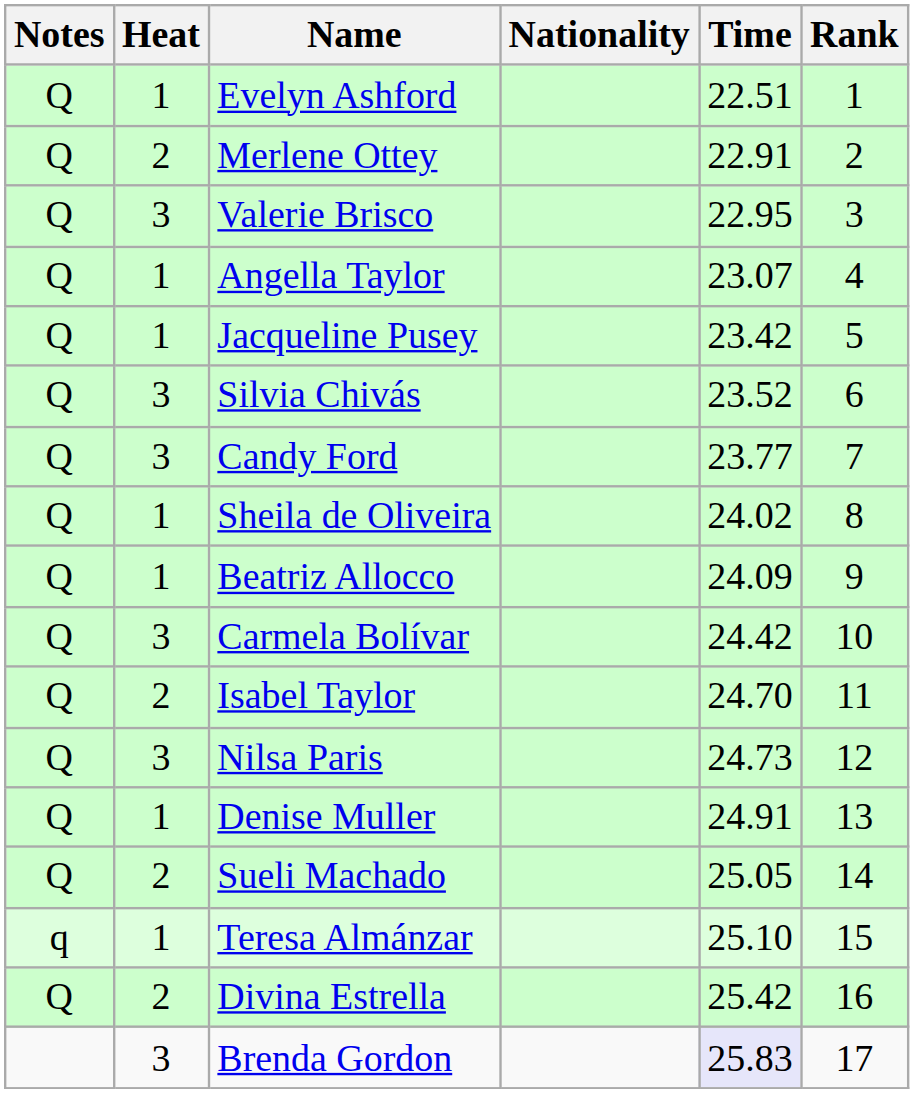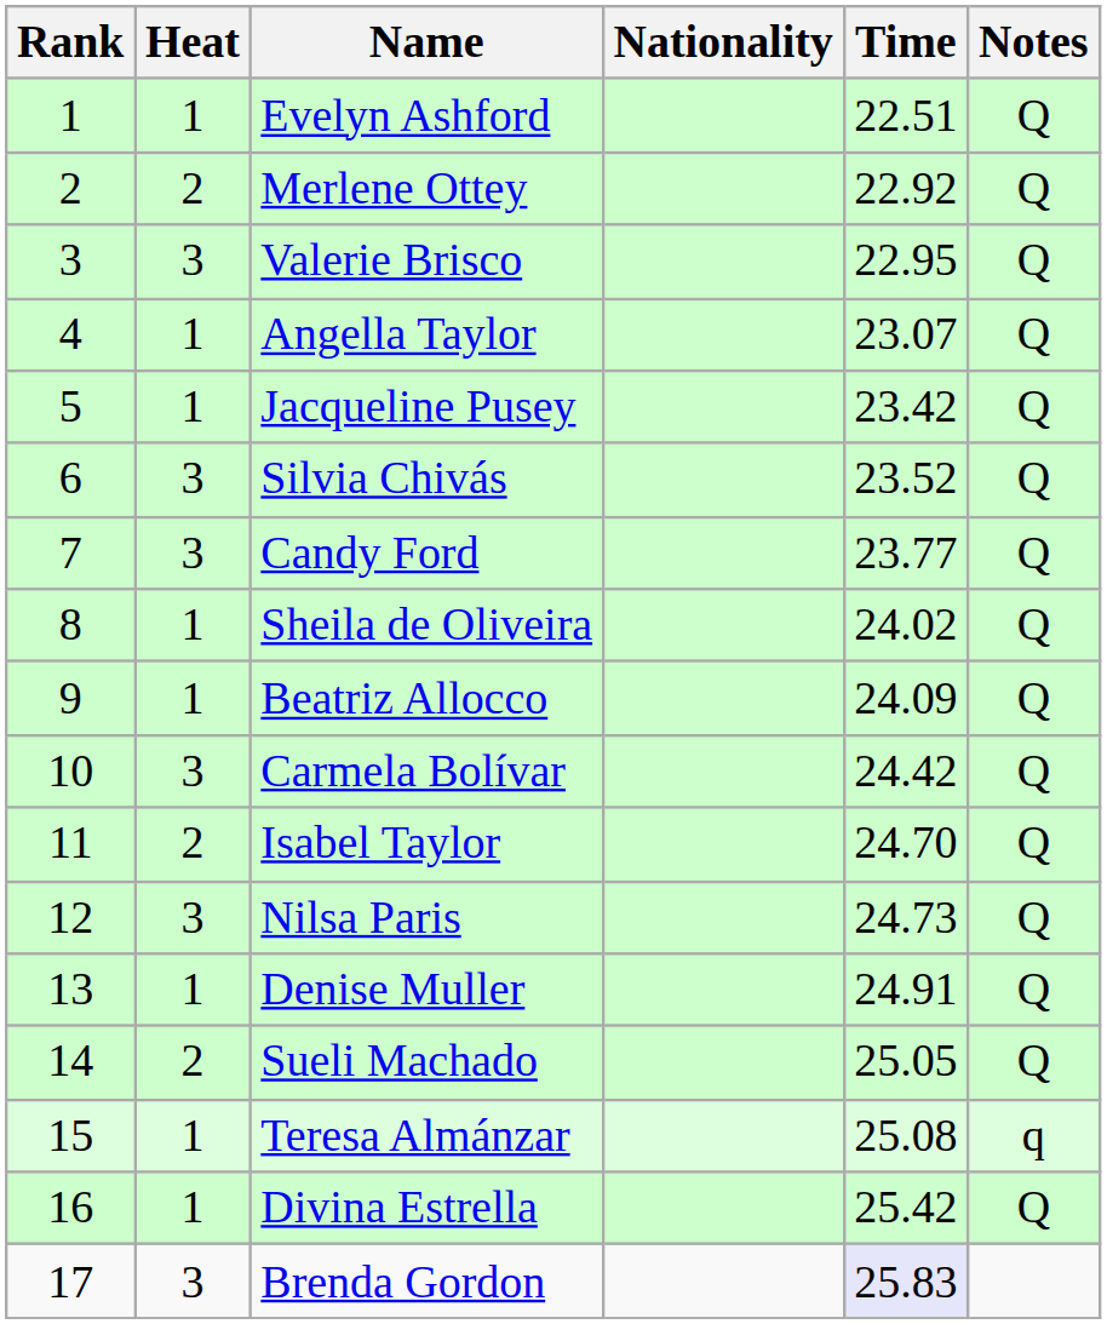 <table class="wikitable sortable" style="text-align:center">
 <tr>
-<th>Notes</th>
+<th>Rank</th>
 <th>Heat</th>
 <th>Name</th>
 <th>Nationality</th>
 <th>Time</th>
-<th>Rank</th>
+<th>Notes</th>
 </tr>
 <tr bgcolor=ccffcc>
-<td>Q</td>
+<td>1</td>
 <td>1</td>
 <td align=left><a href='#'>Evelyn Ashford</a></td>
 <td align=left></td>
 <td>22.51</td>
-<td>1</td>
+<td>Q</td>
 </tr>
 <tr bgcolor=ccffcc>
-<td>Q</td>
+<td>2</td>
 <td>2</td>
 <td align=left><a href='#'>Merlene Ottey</a></td>
 <td align=left></td>
-<td>22.91</td>
-<td>2</td>
+<td>22.92</td>
+<td>Q</td>
 </tr>
 <tr bgcolor=ccffcc>
-<td>Q</td>
+<td>3</td>
 <td>3</td>
 <td align=left><a href='#'>Valerie Brisco</a></td>
 <td align=left></td>
 <td>22.95</td>
-<td>3</td>
+<td>Q</td>
 </tr>
 <tr bgcolor=ccffcc>
-<td>Q</td>
+<td>4</td>
 <td>1</td>
 <td align=left><a href='#'>Angella Taylor</a></td>
 <td align=left></td>
 <td>23.07</td>
-<td>4</td>
+<td>Q</td>
 </tr>
 <tr bgcolor=ccffcc>
-<td>Q</td>
+<td>5</td>
 <td>1</td>
 <td align=left><a href='#'>Jacqueline Pusey</a></td>
 <td align=left></td>
 <td>23.42</td>
-<td>5</td>
+<td>Q</td>
 </tr>
 <tr bgcolor=ccffcc>
-<td>Q</td>
+<td>6</td>
 <td>3</td>
 <td align=left><a href='#'>Silvia Chivás</a></td>
 <td align=left></td>
 <td>23.52</td>
-<td>6</td>
+<td>Q</td>
 </tr>
 <tr bgcolor=ccffcc>
-<td>Q</td>
+<td>7</td>
 <td>3</td>
 <td align=left><a href='#'>Candy Ford</a></td>
 <td align=left></td>
 <td>23.77</td>
-<td>7</td>
+<td>Q</td>
 </tr>
 <tr bgcolor=ccffcc>
-<td>Q</td>
+<td>8</td>
 <td>1</td>
 <td align=left><a href='#'>Sheila de Oliveira</a></td>
 <td align=left></td>
 <td>24.02</td>
-<td>8</td>
+<td>Q</td>
 </tr>
 <tr bgcolor=ccffcc>
-<td>Q</td>
+<td>9</td>
 <td>1</td>
 <td align=left><a href='#'>Beatriz Allocco</a></td>
 <td align=left></td>
 <td>24.09</td>
-<td>9</td>
+<td>Q</td>
 </tr>
 <tr bgcolor=ccffcc>
-<td>Q</td>
+<td>10</td>
 <td>3</td>
 <td align=left><a href='#'>Carmela Bolívar</a></td>
 <td align=left></td>
 <td>24.42</td>
-<td>10</td>
+<td>Q</td>
 </tr>
 <tr bgcolor=ccffcc>
-<td>Q</td>
+<td>11</td>
 <td>2</td>
 <td align=left><a href='#'>Isabel Taylor</a></td>
 <td align=left></td>
 <td>24.70</td>
-<td>11</td>
+<td>Q</td>
 </tr>
 <tr bgcolor=ccffcc>
-<td>Q</td>
+<td>12</td>
 <td>3</td>
 <td align=left><a href='#'>Nilsa Paris</a></td>
 <td align=left></td>
 <td>24.73</td>
-<td>12</td>
+<td>Q</td>
 </tr>
 <tr bgcolor=ccffcc>
-<td>Q</td>
+<td>13</td>
 <td>1</td>
 <td align=left><a href='#'>Denise Muller</a></td>
 <td align=left></td>
 <td>24.91</td>
-<td>13</td>
+<td>Q</td>
 </tr>
 <tr bgcolor=ccffcc>
-<td>Q</td>
+<td>14</td>
 <td>2</td>
 <td align=left><a href='#'>Sueli Machado</a></td>
 <td align=left></td>
 <td>25.05</td>
-<td>14</td>
+<td>Q</td>
 </tr>
 <tr bgcolor=ddffdd>
-<td>q</td>
+<td>15</td>
 <td>1</td>
 <td align=left><a href='#'>Teresa Almánzar</a></td>
 <td align=left></td>
-<td>25.10</td>
-<td>15</td>
+<td>25.08</td>
+<td>q</td>
 </tr>
 <tr bgcolor=ccffcc>
-<td>Q</td>
-<td>2</td>
+<td>16</td>
+<td>1</td>
 <td align=left><a href='#'>Divina Estrella</a></td>
 <td align=left></td>
 <td>25.42</td>
-<td>16</td>
+<td>Q</td>
 </tr>
 <tr>
-<td></td>
+<td>17</td>
 <td>3</td>
 <td align=left><a href='#'>Brenda Gordon</a></td>
 <td align=left></td>
 <td style="background: lavender;">25.83</td>
-<td>17</td>
+<td></td>
 </tr>
 </table>
